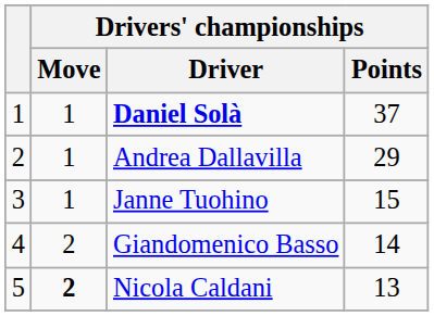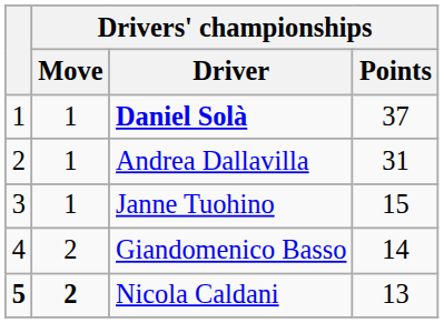 <table class="wikitable" style="font-size:85%;">
 <tr>
 <th rowspan="2"></th>
 <th colspan="3">Drivers' championships</th>
 </tr>
 <tr>
 <th>Move</th>
 <th>Driver</th>
 <th>Points</th>
 </tr>
 <tr>
 <td align="center">1</td>
 <td align="center"> 1</td>
 <td> <strong><a href='#'>Daniel Solà</a></strong></td>
 <td align="center">37</td>
 </tr>
 <tr>
 <td align="center">2</td>
 <td align="center"> 1</td>
 <td> <a href='#'>Andrea Dallavilla</a></td>
-<td align="center">29</td>
+<td align="center">31</td>
 </tr>
 <tr>
 <td align="center">3</td>
 <td align="center"> 1</td>
 <td> <a href='#'>Janne Tuohino</a></td>
 <td align="center">15</td>
 </tr>
 <tr>
 <td align="center">4</td>
 <td align="center"> 2</td>
 <td> <a href='#'>Giandomenico Basso</a></td>
 <td align="center">14</td>
 </tr>
 <tr>
-<td align="center">5</td>
+<td align="center"><strong>5</strong></td>
 <td align="center"><strong> 2</strong></td>
 <td> <a href='#'>Nicola Caldani</a></td>
 <td align="center">13</td>
 </tr>
 </table>
